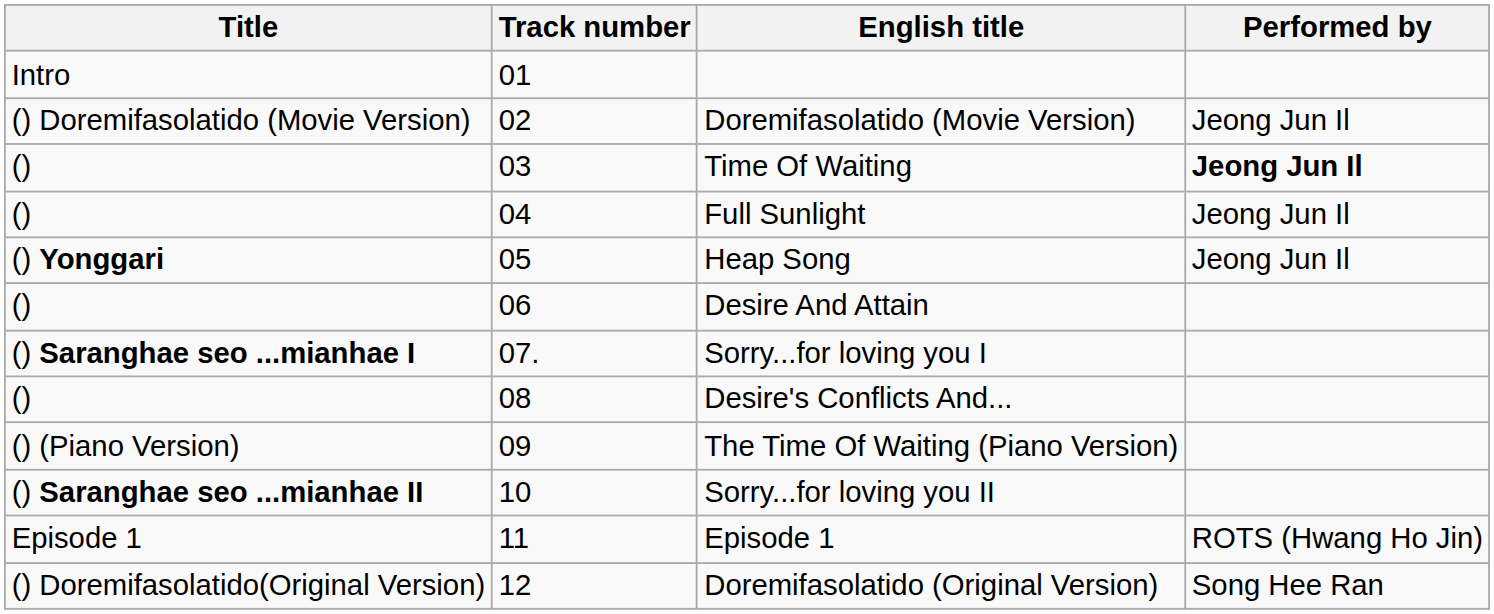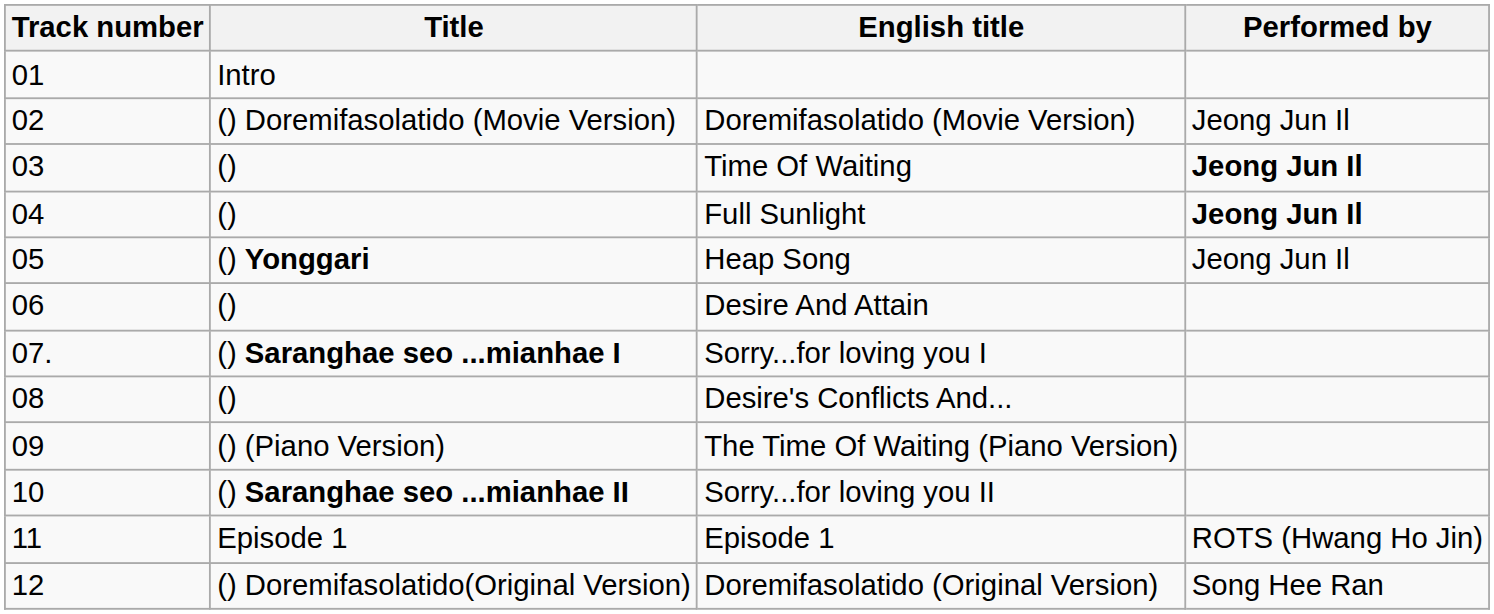 <table class="wikitable">
 <tr>
+<th>Track number</th>
 <th>Title</th>
-<th>Track number</th>
 <th>English title</th>
 <th>Performed by</th>
 </tr>
 <tr>
+<td>01</td>
 <td>Intro</td>
-<td>01</td>
 <td></td>
 <td></td>
 </tr>
 <tr>
+<td>02</td>
 <td>() Doremifasolatido (Movie Version)</td>
-<td>02</td>
 <td>Doremifasolatido (Movie Version)</td>
 <td>Jeong Jun Il</td>
 </tr>
 <tr>
+<td>03</td>
 <td>()</td>
-<td>03</td>
 <td>Time Of Waiting</td>
 <td><strong>Jeong Jun Il</strong></td>
 </tr>
 <tr>
+<td>04</td>
 <td>()</td>
-<td>04</td>
 <td>Full Sunlight</td>
-<td>Jeong Jun Il</td>
+<td><strong>Jeong Jun Il</strong></td>
 </tr>
 <tr>
+<td>05</td>
 <td>() <strong>Yonggari</strong></td>
-<td>05</td>
 <td>Heap Song</td>
 <td>Jeong Jun Il</td>
 </tr>
 <tr>
+<td>06</td>
 <td>()</td>
-<td>06</td>
 <td>Desire And Attain</td>
 <td></td>
 </tr>
 <tr>
+<td>07.</td>
 <td>() <strong>Saranghae seo ...mianhae I</strong></td>
-<td>07.</td>
 <td>Sorry...for loving you I</td>
 <td></td>
 </tr>
 <tr>
+<td>08</td>
 <td>()</td>
-<td>08</td>
 <td>Desire's Conflicts And...</td>
 <td></td>
 </tr>
 <tr>
+<td>09</td>
 <td>() (Piano Version)</td>
-<td>09</td>
 <td>The Time Of Waiting (Piano Version)</td>
 <td></td>
 </tr>
 <tr>
+<td>10</td>
 <td>() <strong>Saranghae seo ...mianhae II</strong></td>
-<td>10</td>
 <td>Sorry...for loving you II</td>
 <td></td>
 </tr>
 <tr>
+<td>11</td>
 <td>Episode 1</td>
-<td>11</td>
 <td>Episode 1</td>
 <td>ROTS (Hwang Ho Jin)</td>
 </tr>
 <tr>
+<td>12</td>
 <td>() Doremifasolatido(Original Version)</td>
-<td>12</td>
 <td>Doremifasolatido (Original Version)</td>
 <td>Song Hee Ran</td>
 </tr>
 </table>
